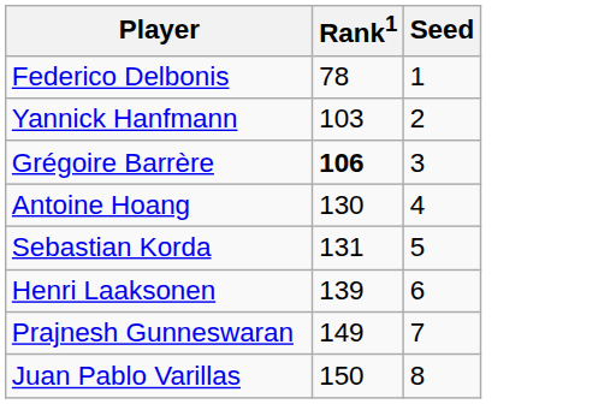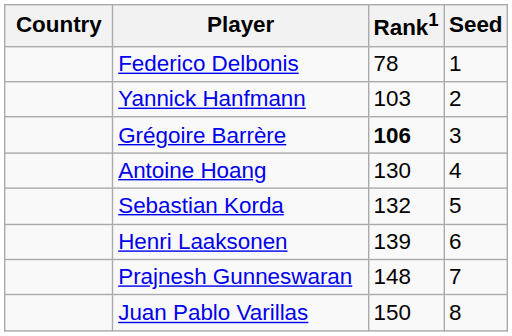 <table class="sortable wikitable">
 <tr>
+<th width="70">Country</th>
 <th width="175">Player</th>
 <th>Rank<sup>1</sup></th>
 <th>Seed</th>
 </tr>
 <tr>
+<td></td>
 <td><a href='#'>Federico Delbonis</a></td>
 <td>78</td>
 <td>1</td>
 </tr>
 <tr>
+<td></td>
 <td><a href='#'>Yannick Hanfmann</a></td>
 <td>103</td>
 <td>2</td>
 </tr>
 <tr>
+<td></td>
 <td><a href='#'>Grégoire Barrère</a></td>
 <td><strong>106</strong></td>
 <td>3</td>
 </tr>
 <tr>
+<td></td>
 <td><a href='#'>Antoine Hoang</a></td>
 <td>130</td>
 <td>4</td>
 </tr>
 <tr>
+<td></td>
 <td><a href='#'>Sebastian Korda</a></td>
-<td>131</td>
+<td>132</td>
 <td>5</td>
 </tr>
 <tr>
+<td></td>
 <td><a href='#'>Henri Laaksonen</a></td>
 <td>139</td>
 <td>6</td>
 </tr>
 <tr>
+<td></td>
 <td><a href='#'>Prajnesh Gunneswaran</a></td>
-<td>149</td>
+<td>148</td>
 <td>7</td>
 </tr>
 <tr>
+<td></td>
 <td><a href='#'>Juan Pablo Varillas</a></td>
 <td>150</td>
 <td>8</td>
 </tr>
 </table>
